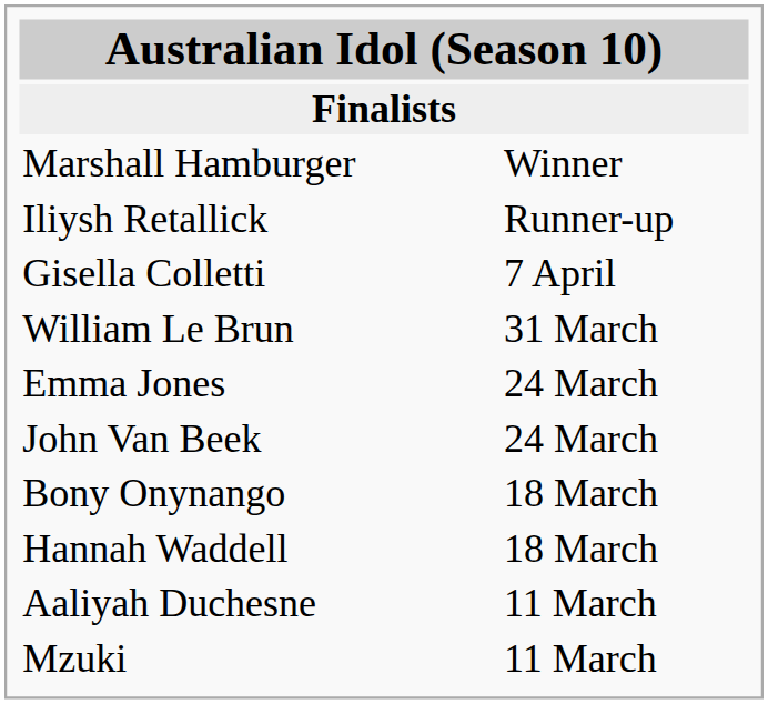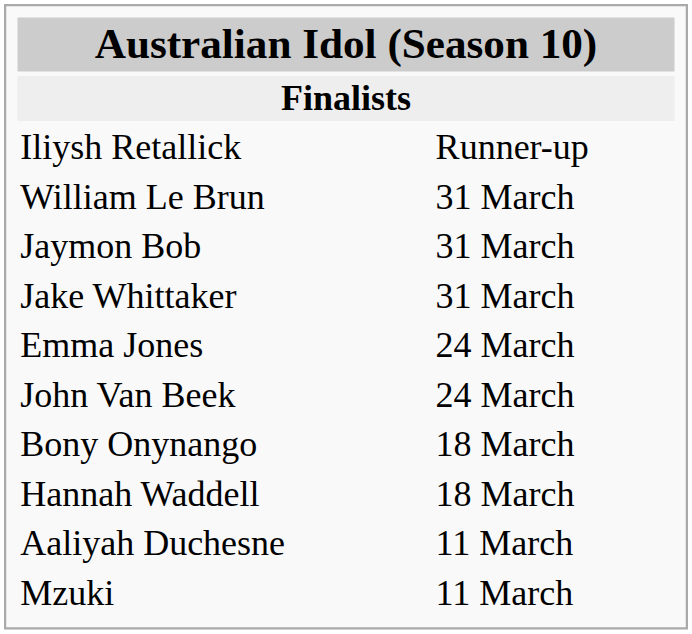 <table class=infobox style=width:19em>
 <tr>
 <td colspan=2 style="background:#cccccc; text-align:center"><big><strong>Australian Idol (Season 10)</strong></big></td>
 </tr>
 <tr>
 <td colspan=2 style="background:#eeeeee; text-align:center"><strong>Finalists</strong><br></td>
 </tr>
 <tr>
-<td>Marshall Hamburger</td>
-<td>Winner</td>
-</tr>
-<tr>
 <td>Iliysh Retallick</td>
 <td>Runner-up</td>
 </tr>
 <tr>
-<td>Gisella Colletti</td>
-<td>7 April</td>
+<td>William Le Brun</td>
+<td>31 March</td>
 </tr>
 <tr>
-<td>William Le Brun</td>
+<td>Jaymon Bob</td>
+<td>31 March</td>
+</tr>
+<tr>
+<td>Jake Whittaker</td>
 <td>31 March</td>
 </tr>
 <tr>
 <td>Emma Jones</td>
 <td>24 March</td>
 </tr>
 <tr>
 <td>John Van Beek</td>
 <td>24 March</td>
 </tr>
 <tr>
 <td>Bony Onynango</td>
 <td>18 March</td>
 </tr>
 <tr>
 <td>Hannah Waddell</td>
 <td>18 March</td>
 </tr>
 <tr>
 <td>Aaliyah Duchesne</td>
 <td>11 March</td>
 </tr>
 <tr>
 <td>Mzuki</td>
 <td>11 March</td>
 </tr>
 </table>
